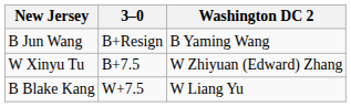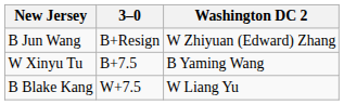 <table class="wikitable">
 <tr>
 <th>New Jersey</th>
 <th>3–0</th>
 <th>Washington DC 2</th>
 </tr>
 <tr>
 <td>B Jun Wang</td>
 <td>B+Resign</td>
-<td>B Yaming Wang</td>
+<td>W Zhiyuan (Edward) Zhang</td>
 </tr>
 <tr>
 <td>W Xinyu Tu</td>
 <td>B+7.5</td>
-<td>W Zhiyuan (Edward) Zhang</td>
+<td>B Yaming Wang</td>
 </tr>
 <tr>
 <td>B Blake Kang</td>
 <td>W+7.5</td>
 <td>W Liang Yu</td>
 </tr>
 </table>
